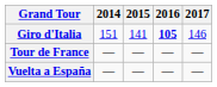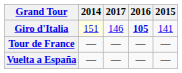 <table class="wikitable plainrowheaders">
 <tr>
 <th scope="col"><a href='#'>Grand Tour</a></th>
 <th scope="col">2014</th>
+<th scope="col">2017</th>
+<th scope="col">2016</th>
 <th scope="col">2015</th>
-<th scope="col">2016</th>
-<th scope="col">2017</th>
 </tr>
 <tr style="text-align:center;">
 <th scope="row"> <a href='#'>Giro d'Italia</a></th>
-<td><a href='#'>151</a></td>
+<td style="background: lightyellow;"><a href='#'>151</a></td>
+<td><a href='#'>146</a></td>
+<td><strong><a href='#'>105</a></strong></td>
 <td><a href='#'>141</a></td>
-<td><strong><a href='#'>105</a></strong></td>
-<td><a href='#'>146</a></td>
 </tr>
 <tr style="text-align:center;">
 <th scope="row"> <a href='#'>Tour de France</a></th>
 <td>—</td>
 <td>—</td>
 <td>—</td>
 <td>—</td>
 </tr>
 <tr style="text-align:center;">
 <th scope="row"> <a href='#'>Vuelta a España</a></th>
 <td>—</td>
 <td>—</td>
 <td>—</td>
 <td>—</td>
 </tr>
 </table>
